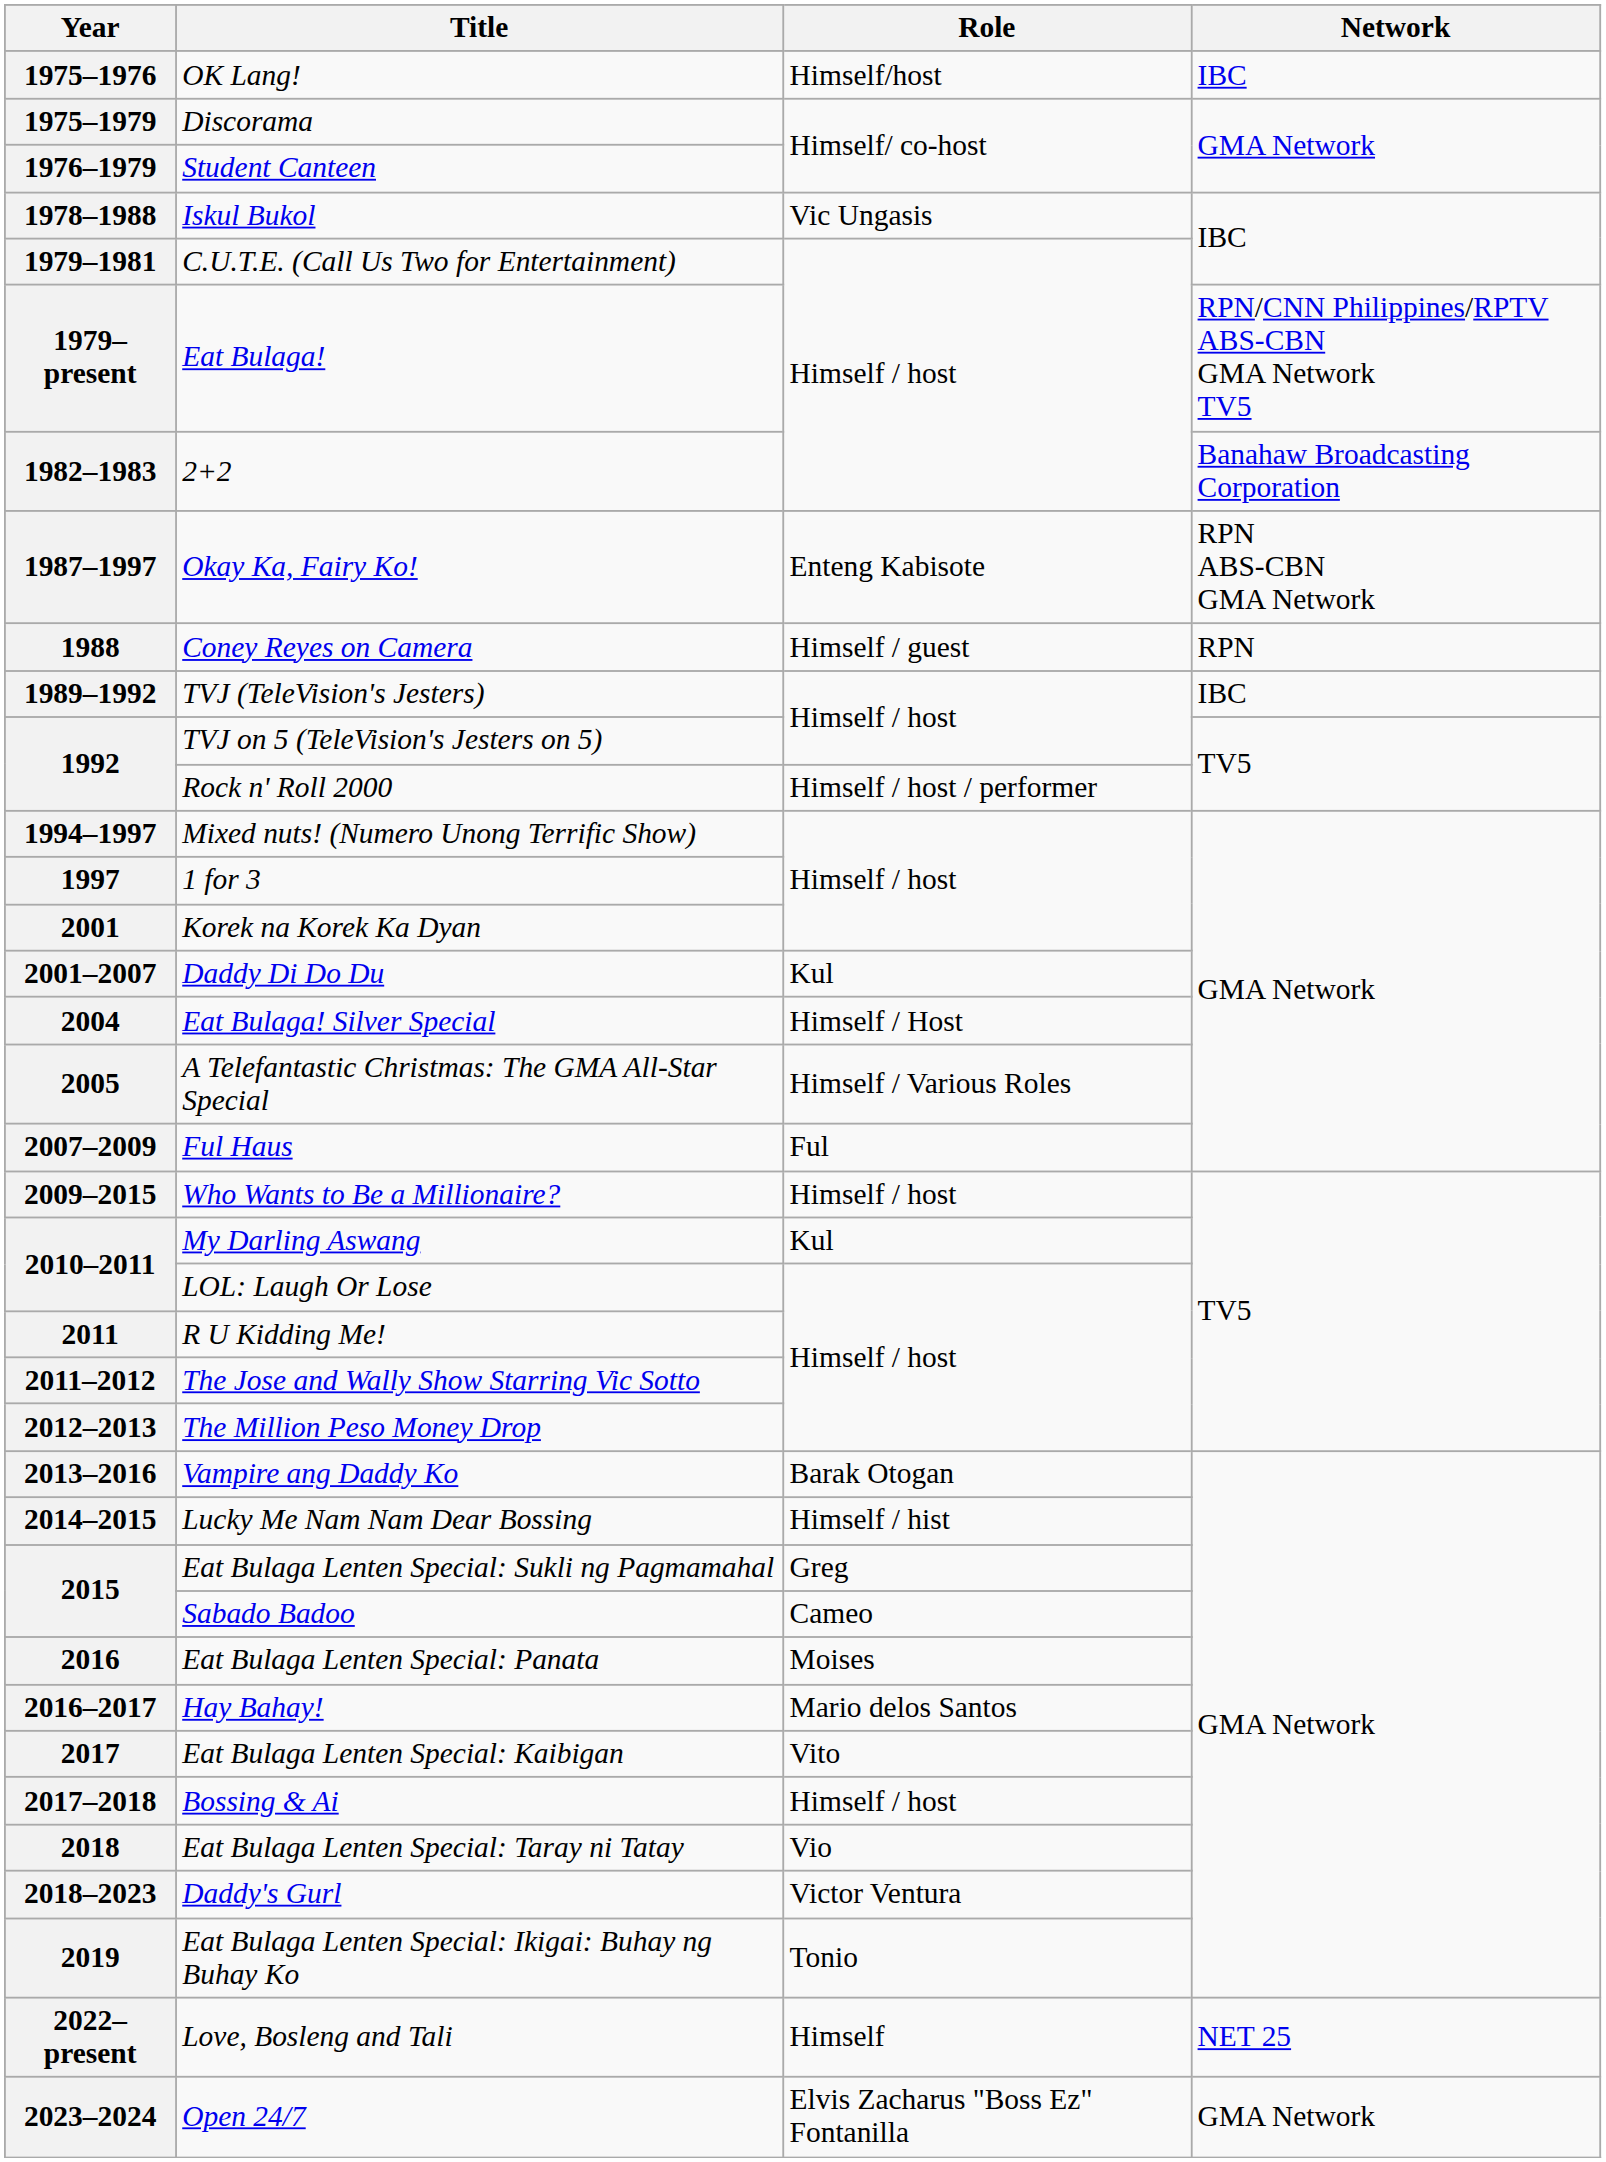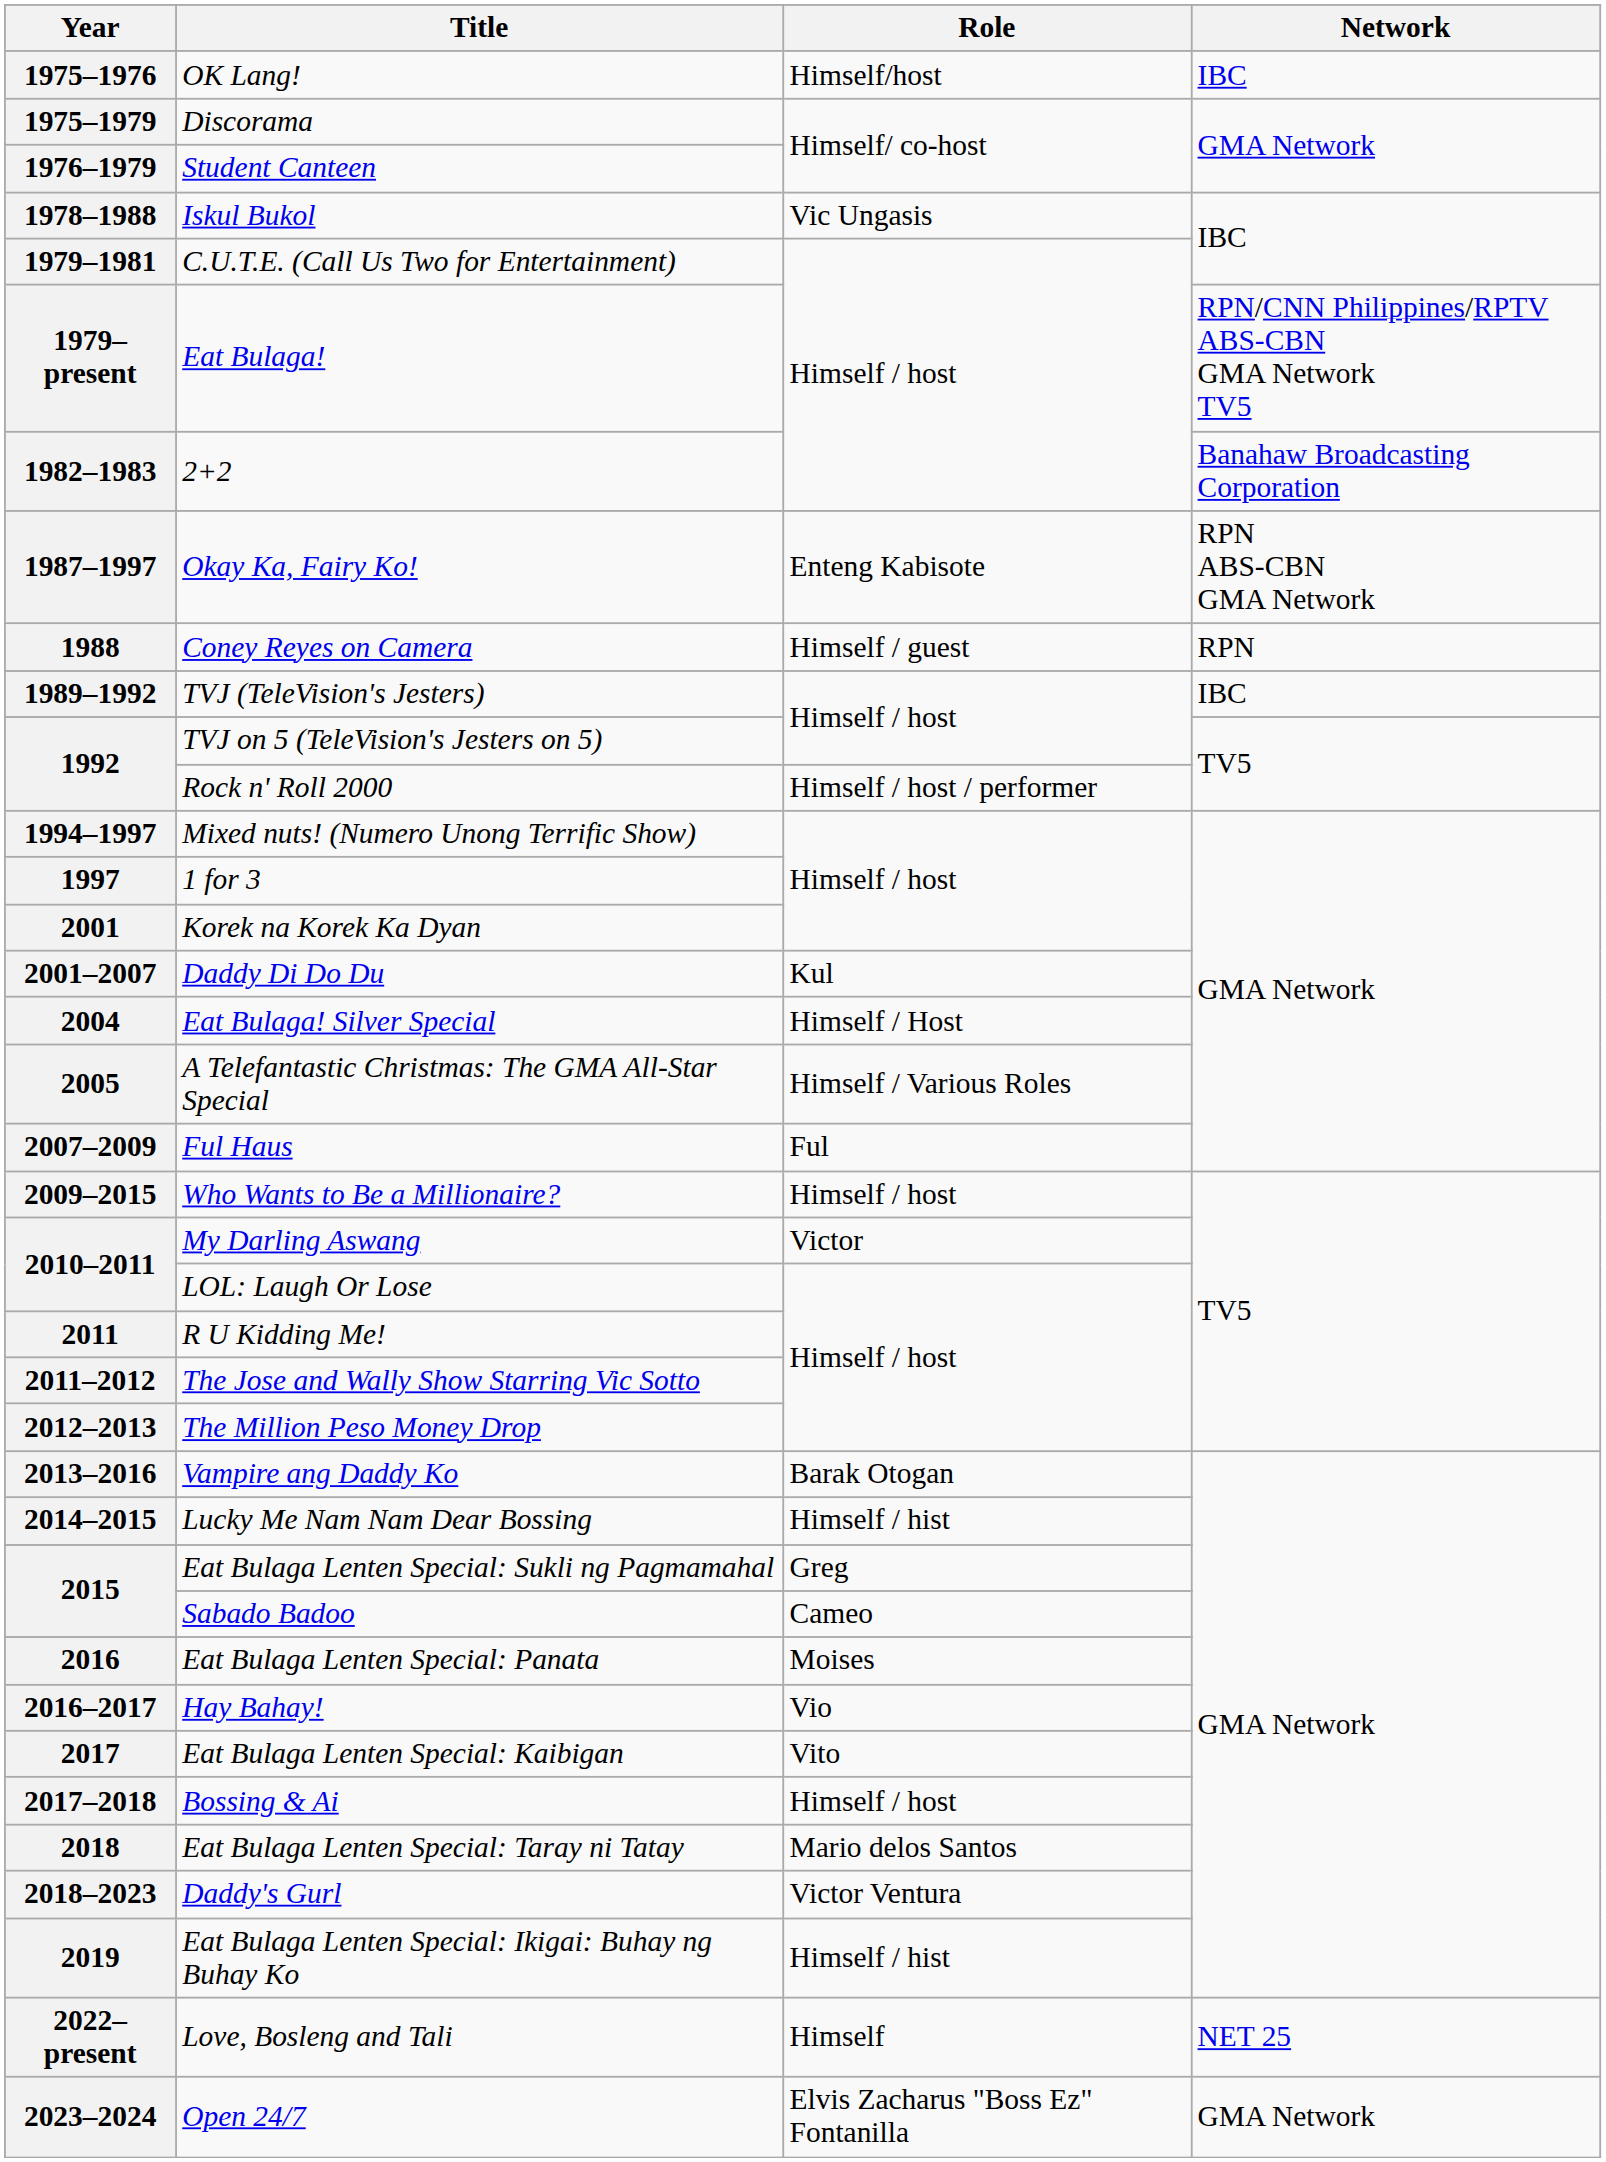 <table class="wikitable sortable plainrowheaders">
 <tr>
 <th scope="col">Year</th>
 <th scope="col">Title</th>
 <th scope="col">Role</th>
 <th scope="col">Network</th>
 </tr>
 <tr>
 <th scope="row">1975–1976</th>
 <td><em>OK Lang!</em></td>
 <td>Himself/host</td>
 <td><a href='#'>IBC</a></td>
 </tr>
 <tr>
 <th scope="row">1975–1979</th>
 <td><em>Discorama</em></td>
 <td rowspan="2">Himself/ co-host</td>
 <td rowspan="2"><a href='#'>GMA Network</a></td>
 </tr>
 <tr>
 <th scope="row">1976–1979</th>
 <td><em><a href='#'>Student Canteen</a></em></td>
 </tr>
 <tr>
 <th scope="row">1978–1988</th>
 <td><em><a href='#'>Iskul Bukol</a></em></td>
 <td>Vic Ungasis</td>
 <td rowspan="2">IBC</td>
 </tr>
 <tr>
 <th scope="row">1979–1981</th>
 <td><em>C.U.T.E. (Call Us Two for Entertainment)</em></td>
 <td rowspan="3">Himself / host</td>
 </tr>
 <tr>
 <th scope="row">1979–present</th>
 <td><em><a href='#'>Eat Bulaga!</a></em></td>
 <td><a href='#'>RPN</a>/<a href='#'>CNN Philippines</a>/<a href='#'>RPTV</a> <br><a href='#'>ABS-CBN</a> <br>GMA Network <br><a href='#'>TV5</a></td>
 </tr>
 <tr>
 <th scope="row">1982–1983</th>
 <td><em>2+2</em></td>
 <td><a href='#'>Banahaw Broadcasting Corporation</a></td>
 </tr>
 <tr>
 <th scope="row">1987–1997</th>
 <td><em><a href='#'>Okay Ka, Fairy Ko!</a></em></td>
 <td>Enteng Kabisote</td>
 <td>RPN<br> ABS-CBN <br>GMA Network</td>
 </tr>
 <tr>
 <th scope="row">1988</th>
 <td><em><a href='#'>Coney Reyes on Camera</a></em></td>
 <td>Himself / guest</td>
 <td>RPN</td>
 </tr>
 <tr>
 <th scope="row">1989–1992</th>
 <td><em>TVJ (TeleVision's Jesters)</em></td>
 <td rowspan="2">Himself / host</td>
 <td>IBC</td>
 </tr>
 <tr>
 <th rowspan="2" scope="row">1992</th>
 <td><em>TVJ on 5 (TeleVision's Jesters on 5)</em></td>
 <td rowspan="2">TV5</td>
 </tr>
 <tr>
 <td><em>Rock n' Roll 2000</em></td>
 <td>Himself / host / performer</td>
 </tr>
 <tr>
 <th scope="row">1994–1997</th>
 <td><em>Mixed nuts! (Numero Unong Terrific Show)</em></td>
 <td rowspan="3">Himself / host</td>
 <td rowspan="7">GMA Network</td>
 </tr>
 <tr>
 <th scope="row">1997</th>
 <td><em>1 for 3</em></td>
 </tr>
 <tr>
 <th scope="row">2001</th>
 <td><em>Korek na Korek Ka Dyan</em></td>
 </tr>
 <tr>
 <th scope="row">2001–2007</th>
 <td><em><a href='#'>Daddy Di Do Du</a></em></td>
 <td>Kul</td>
 </tr>
 <tr>
 <th scope="row">2004</th>
 <td><em><a href='#'>Eat Bulaga! Silver Special</a></em></td>
 <td>Himself / Host</td>
 </tr>
 <tr>
 <th scope="row">2005</th>
 <td><em>A Telefantastic Christmas: The GMA All-Star Special</em></td>
 <td>Himself / Various Roles</td>
 </tr>
 <tr>
 <th scope="row">2007–2009</th>
 <td><em><a href='#'>Ful Haus</a></em></td>
 <td>Ful</td>
 </tr>
 <tr>
 <th scope="row">2009–2015</th>
 <td><em><a href='#'>Who Wants to Be a Millionaire?</a></em></td>
 <td>Himself / host</td>
 <td rowspan="6">TV5</td>
 </tr>
 <tr>
 <th scope="row" rowspan="2">2010–2011</th>
 <td><em><a href='#'>My Darling Aswang</a></em></td>
-<td>Kul</td>
+<td>Victor</td>
 </tr>
 <tr>
 <td><em>LOL: Laugh Or Lose</em></td>
 <td rowspan="4">Himself / host</td>
 </tr>
 <tr>
 <th scope="row">2011</th>
 <td><em>R U Kidding Me!</em></td>
 </tr>
 <tr>
 <th scope="row">2011–2012</th>
 <td><em><a href='#'>The Jose and Wally Show Starring Vic Sotto</a></em></td>
 </tr>
 <tr>
 <th scope="row">2012–2013</th>
 <td><em><a href='#'>The Million Peso Money Drop</a></em></td>
 </tr>
 <tr>
 <th scope="row">2013–2016</th>
 <td><em><a href='#'>Vampire ang Daddy Ko</a></em></td>
 <td>Barak Otogan</td>
 <td rowspan="11">GMA Network</td>
 </tr>
 <tr>
 <th scope="row">2014–2015</th>
 <td><em>Lucky Me Nam Nam Dear Bossing</em></td>
 <td>Himself / hist</td>
 </tr>
 <tr>
 <th scope="row" rowspan="2">2015</th>
 <td><em>Eat Bulaga Lenten Special: Sukli ng Pagmamahal</em></td>
 <td>Greg</td>
 </tr>
 <tr>
 <td><em><a href='#'>Sabado Badoo</a></em></td>
 <td>Cameo</td>
 </tr>
 <tr>
 <th scope="row">2016</th>
 <td><em>Eat Bulaga Lenten Special: Panata</em></td>
 <td>Moises</td>
 </tr>
 <tr>
 <th scope="row">2016–2017</th>
 <td><em><a href='#'>Hay Bahay!</a></em></td>
-<td>Mario delos Santos</td>
+<td>Vio</td>
 </tr>
 <tr>
 <th scope="row">2017</th>
 <td><em>Eat Bulaga Lenten Special: Kaibigan</em></td>
 <td>Vito</td>
 </tr>
 <tr>
 <th scope="row">2017–2018</th>
 <td><em><a href='#'>Bossing & Ai</a></em></td>
 <td>Himself / host</td>
 </tr>
 <tr>
 <th scope="row">2018</th>
 <td><em>Eat Bulaga Lenten Special: Taray ni Tatay</em></td>
-<td>Vio</td>
+<td>Mario delos Santos</td>
 </tr>
 <tr>
 <th scope="row">2018–2023</th>
 <td><em><a href='#'>Daddy's Gurl</a></em></td>
 <td>Victor Ventura</td>
 </tr>
 <tr>
 <th scope="row">2019</th>
 <td><em>Eat Bulaga Lenten Special: Ikigai: Buhay ng Buhay Ko</em></td>
-<td>Tonio</td>
+<td>Himself / hist</td>
 </tr>
 <tr>
 <th scope="row">2022–present</th>
 <td><em>Love, Bosleng and Tali</em></td>
 <td>Himself</td>
 <td><a href='#'>NET 25</a></td>
 </tr>
 <tr>
 <th scope="row">2023–2024</th>
 <td><em><a href='#'>Open 24/7</a></em></td>
 <td>Elvis Zacharus "Boss Ez" Fontanilla</td>
 <td>GMA Network</td>
 </tr>
 <tr>
 </tr>
 </table>
